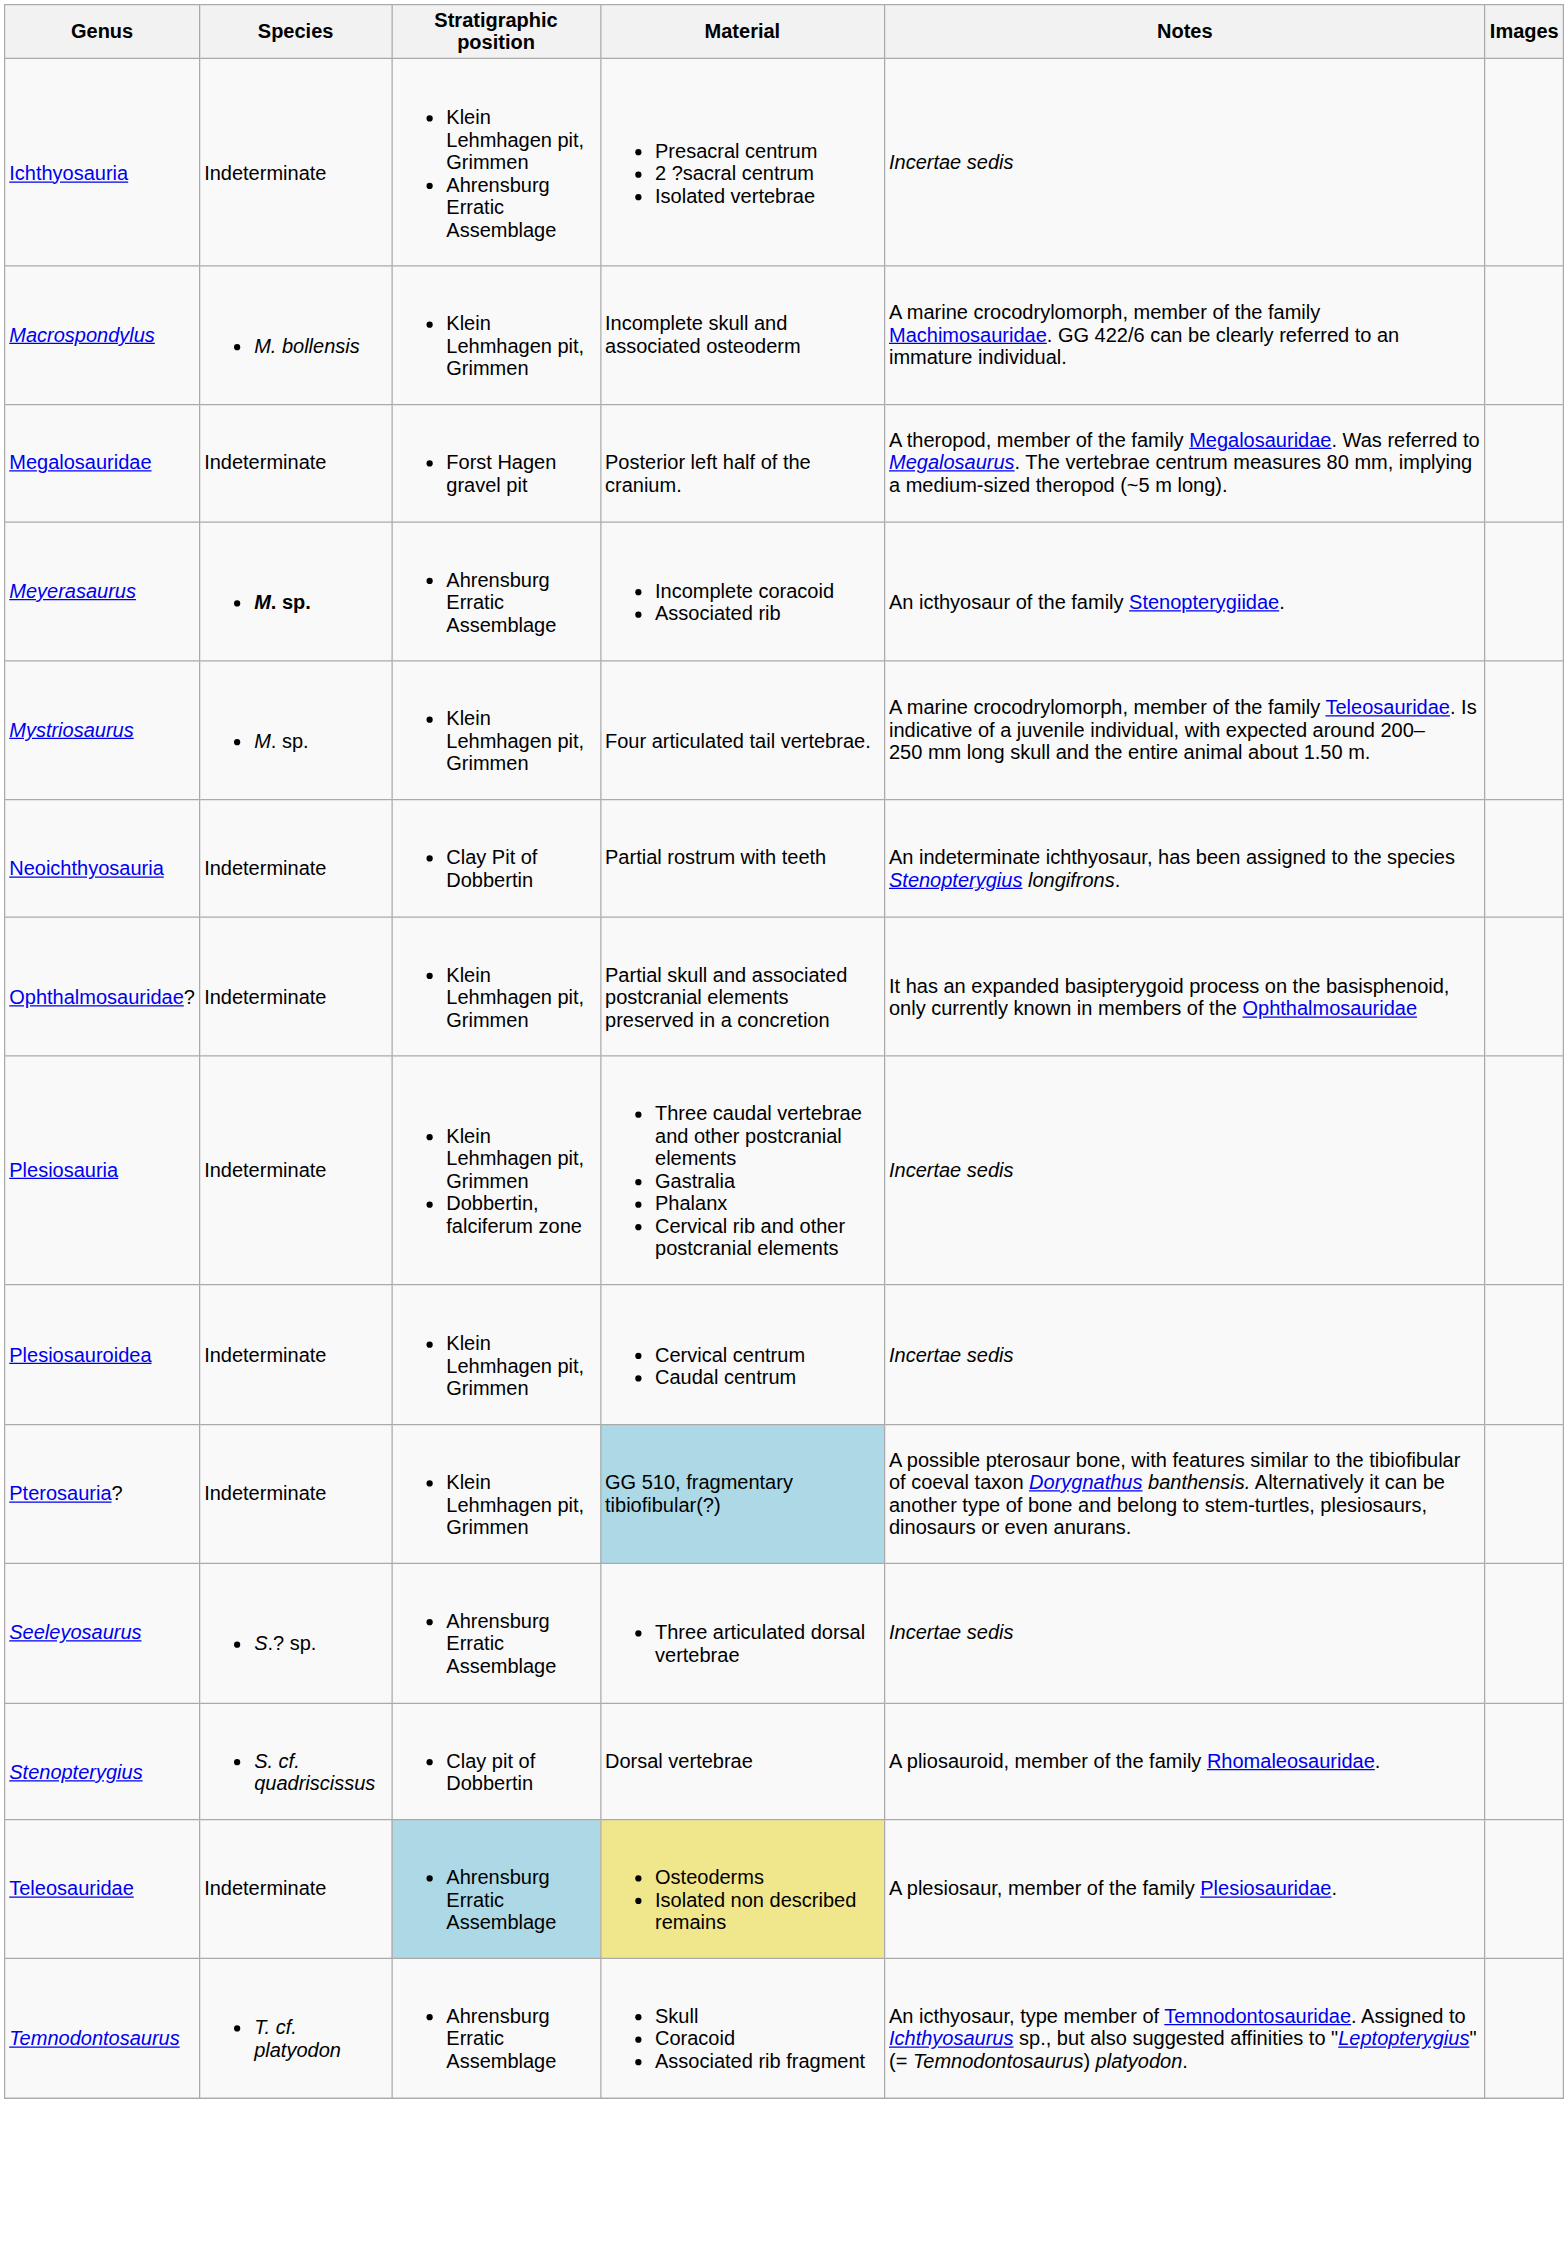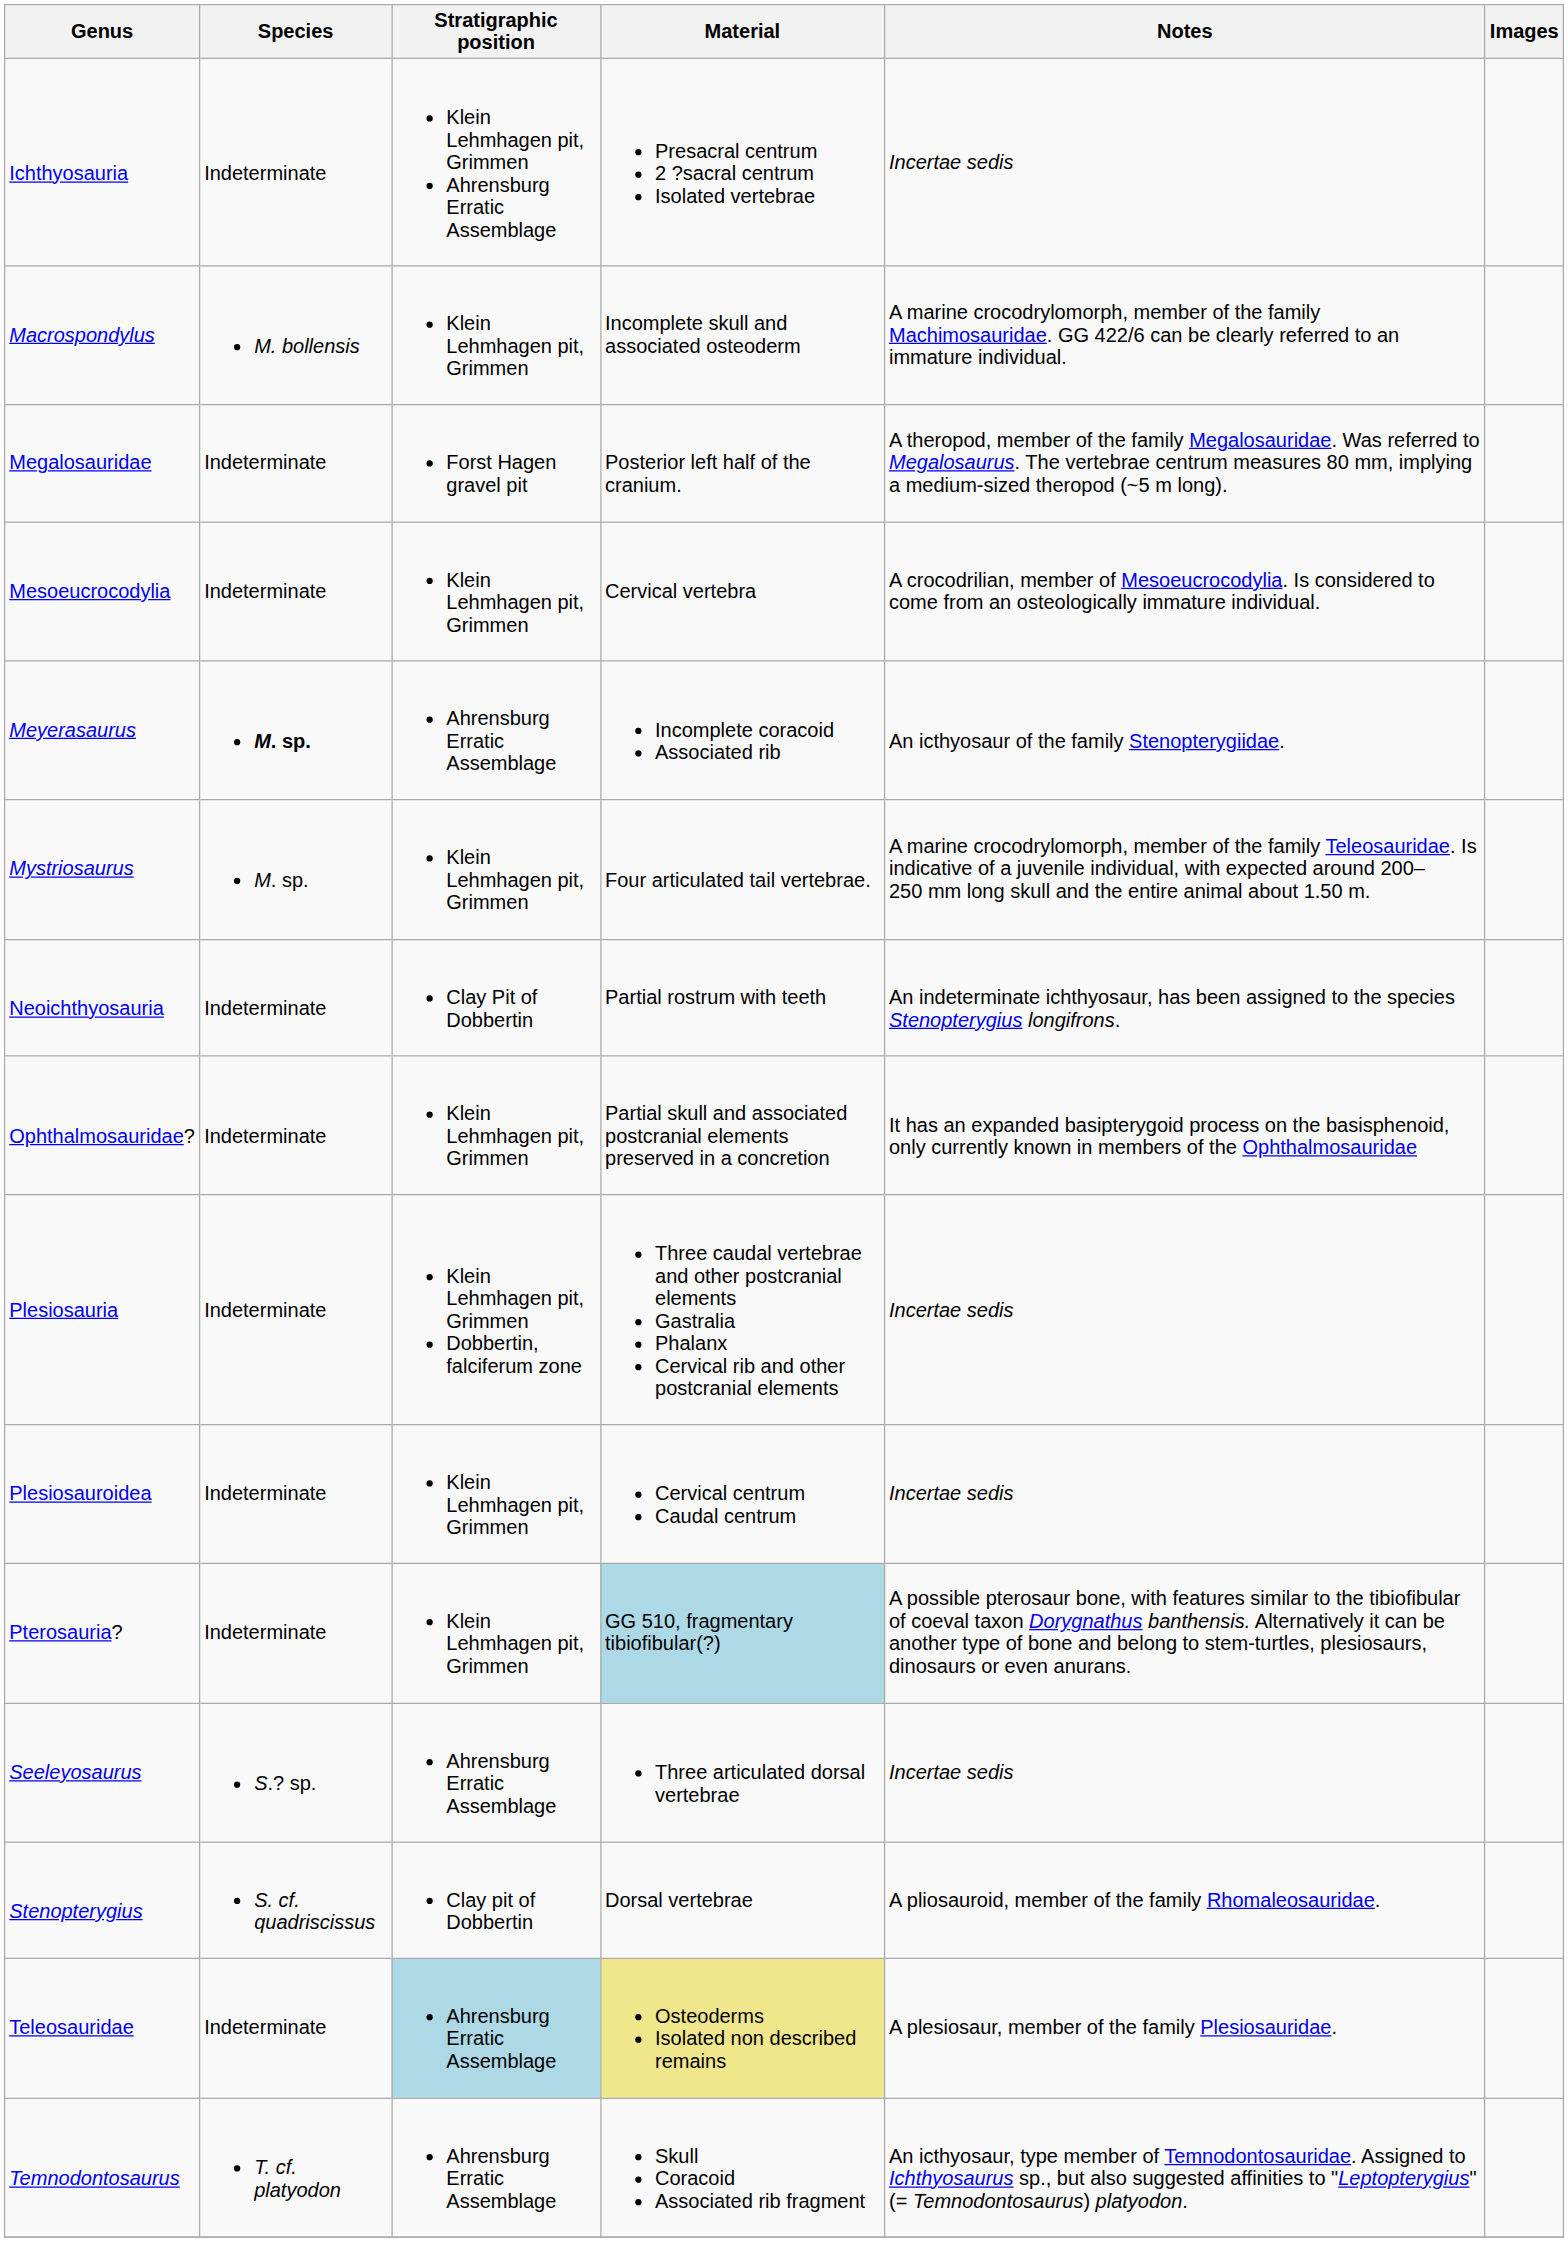 <table class = "wikitable">
 <tr>
 <th>Genus</th>
 <th>Species</th>
 <th>Stratigraphic position</th>
 <th>Material</th>
 <th>Notes</th>
 <th>Images</th>
 </tr>
 <tr>
 <td><br><a href='#'>Ichthyosauria</a></td>
 <td><br>Indeterminate</td>
 <td><br><ul><li>Klein Lehmhagen pit, Grimmen</li><li>Ahrensburg Erratic Assemblage</li></ul></td>
 <td><br><ul><li>Presacral centrum</li><li>2 ?sacral centrum</li><li>Isolated vertebrae</li></ul></td>
 <td><em>Incertae sedis</em></td>
 <td></td>
 </tr>
 <tr>
 <td><em><a href='#'>Macrospondylus</a></em></td>
 <td><br><ul><li><em>M. bollensis</em></li></ul></td>
 <td><br><ul><li>Klein Lehmhagen pit, Grimmen</li></ul></td>
 <td>Incomplete skull and associated osteoderm</td>
 <td>A marine crocodrylomorph, member of the family <a href='#'>Machimosauridae</a>. GG 422/6 can be clearly referred to an immature individual.</td>
 <td></td>
 </tr>
 <tr>
 <td><a href='#'>Megalosauridae</a></td>
 <td>Indeterminate</td>
 <td><br><ul><li>Forst Hagen gravel pit</li></ul></td>
 <td><br>Posterior left half of the cranium.</td>
 <td>A theropod, member of the family <a href='#'>Megalosauridae</a>. Was referred to <em><a href='#'>Megalosaurus</a></em>. The vertebrae centrum measures 80 mm, implying a medium-sized theropod (~5 m long).</td>
+<td></td>
+</tr>
+<tr>
+<td><a href='#'>Mesoeucrocodylia</a></td>
+<td>Indeterminate</td>
+<td><br><ul><li>Klein Lehmhagen pit, Grimmen</li></ul></td>
+<td>Cervical vertebra</td>
+<td>A crocodrilian, member of <a href='#'>Mesoeucrocodylia</a>. Is considered to come from an osteologically immature individual.</td>
 <td></td>
 </tr>
 <tr>
 <td><em><a href='#'>Meyerasaurus</a></em></td>
 <td><strong><br><ul><li><em>M</em>. sp.</li></ul></strong></td>
 <td><br><ul><li>Ahrensburg Erratic Assemblage</li></ul></td>
 <td><br><ul><li>Incomplete coracoid</li><li>Associated rib</li></ul></td>
 <td><br>An icthyosaur of the family <a href='#'>Stenopterygiidae</a>.</td>
 <td></td>
 </tr>
 <tr>
 <td><em><a href='#'>Mystriosaurus</a></em></td>
 <td><br><ul><li><em>M</em>. sp.</li></ul></td>
 <td><br><ul><li>Klein Lehmhagen pit, Grimmen</li></ul></td>
 <td><br>Four articulated tail vertebrae.</td>
 <td>A marine crocodrylomorph, member of the family <a href='#'>Teleosauridae</a>. Is indicative of a juvenile individual, with expected around 200–250 mm long skull and the entire animal about 1.50 m.</td>
 <td></td>
 </tr>
 <tr>
 <td><br><a href='#'>Neoichthyosauria</a></td>
 <td><br>Indeterminate</td>
 <td><br><ul><li>Clay Pit of Dobbertin</li></ul></td>
 <td>Partial rostrum with teeth</td>
 <td><br>An indeterminate ichthyosaur, has been assigned to the species <em><a href='#'>Stenopterygius</a> longifrons</em>.</td>
 <td></td>
 </tr>
 <tr>
 <td><br><a href='#'>Ophthalmosauridae</a>?</td>
 <td><br>Indeterminate</td>
 <td><br><ul><li>Klein Lehmhagen pit, Grimmen</li></ul></td>
 <td><br>Partial skull and associated postcranial elements preserved in a concretion</td>
 <td><br>It has an expanded basipterygoid process on the basisphenoid, only currently known in members of the <a href='#'>Ophthalmosauridae</a></td>
 <td></td>
 </tr>
 <tr>
 <td><a href='#'>Plesiosauria</a></td>
 <td>Indeterminate</td>
 <td><br><ul><li>Klein Lehmhagen pit, Grimmen</li><li>Dobbertin, falciferum zone</li></ul></td>
 <td><br><ul><li>Three caudal vertebrae and other postcranial elements</li><li>Gastralia</li><li>Phalanx</li><li>Cervical rib and other postcranial elements</li></ul></td>
 <td><em>Incertae sedis</em></td>
 <td></td>
 </tr>
 <tr>
 <td><a href='#'>Plesiosauroidea</a></td>
 <td>Indeterminate</td>
 <td><br><ul><li>Klein Lehmhagen pit, Grimmen</li></ul></td>
 <td><br><ul><li>Cervical centrum</li><li>Caudal centrum</li></ul></td>
 <td><em>Incertae sedis</em></td>
 <td></td>
 </tr>
 <tr>
 <td><a href='#'>Pterosauria</a>?<em></em></td>
 <td>Indeterminate</td>
 <td><br><ul><li>Klein Lehmhagen pit, Grimmen</li></ul></td>
 <td style="background: lightblue;">GG 510, fragmentary tibiofibular(?)</td>
 <td>A possible pterosaur bone, with features similar to the tibiofibular of coeval taxon <em><a href='#'>Dorygnathus</a></em> <em>banthensis.</em> Alternatively it can be another type of bone and belong to stem-turtles, plesiosaurs, dinosaurs or even anurans.<em></em></td>
 <td></td>
 </tr>
 <tr>
 <td><em><a href='#'>Seeleyosaurus</a></em></td>
 <td><br><ul><li><em>S</em>.? sp.</li></ul></td>
 <td><br><ul><li>Ahrensburg Erratic Assemblage</li></ul></td>
 <td><br><ul><li>Three articulated dorsal vertebrae</li></ul></td>
 <td><em>Incertae sedis</em></td>
 <td></td>
 </tr>
 <tr>
 <td><br><em><a href='#'>Stenopterygius</a></em></td>
 <td><br><ul><li><em>S. cf. quadriscissus</em></li></ul></td>
 <td><br><ul><li>Clay pit of Dobbertin</li></ul></td>
 <td>Dorsal vertebrae</td>
 <td>A pliosauroid, member of the family <a href='#'>Rhomaleosauridae</a>.</td>
 <td></td>
 </tr>
 <tr>
 <td><a href='#'>Teleosauridae</a></td>
 <td>Indeterminate</td>
 <td style="background: lightblue;"><br><ul><li>Ahrensburg Erratic Assemblage</li></ul></td>
 <td style="background: khaki;"><br><ul><li>Osteoderms</li><li>Isolated non described remains</li></ul></td>
 <td>A plesiosaur, member of the family <a href='#'>Plesiosauridae</a>.</td>
 <td></td>
 </tr>
 <tr>
 <td><br><em><a href='#'>Temnodontosaurus</a></em></td>
 <td><br><ul><li><em>T. cf. platyodon</em></li></ul></td>
 <td><br><ul><li>Ahrensburg Erratic Assemblage</li></ul></td>
 <td><br><ul><li>Skull</li><li>Coracoid</li><li>Associated rib fragment</li></ul></td>
 <td><br>An icthyosaur, type member of <a href='#'>Temnodontosauridae</a>. Assigned to <em><a href='#'>Ichthyosaurus</a></em> sp., but also suggested affinities to "<em><a href='#'>Leptopterygius</a></em>" (= <em>Temnodontosaurus</em>) <em>platyodon</em>.</td>
 <td></td>
 </tr>
 <tr>
 </tr>
 </table>
